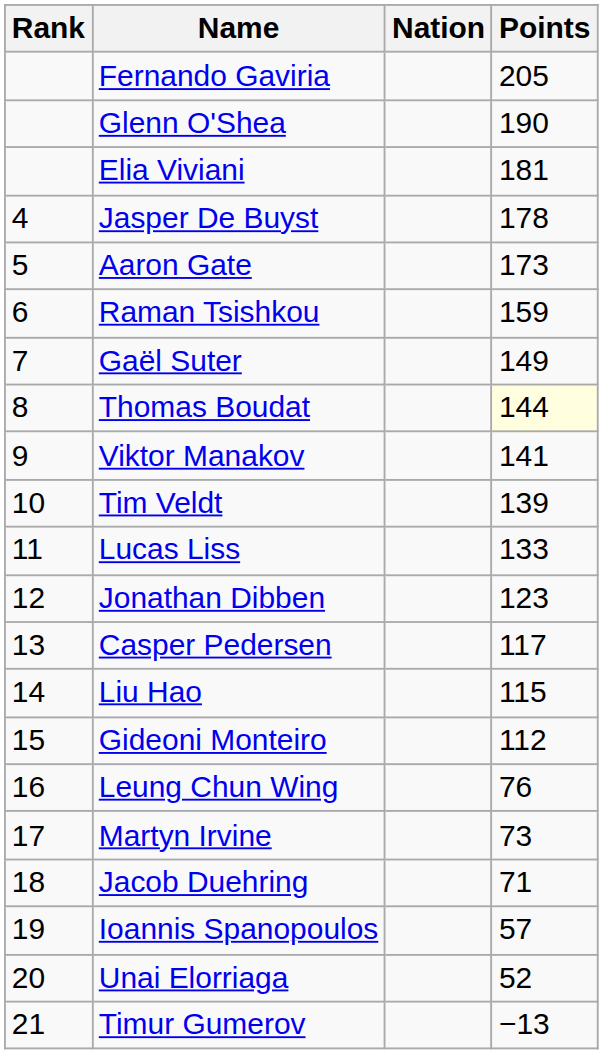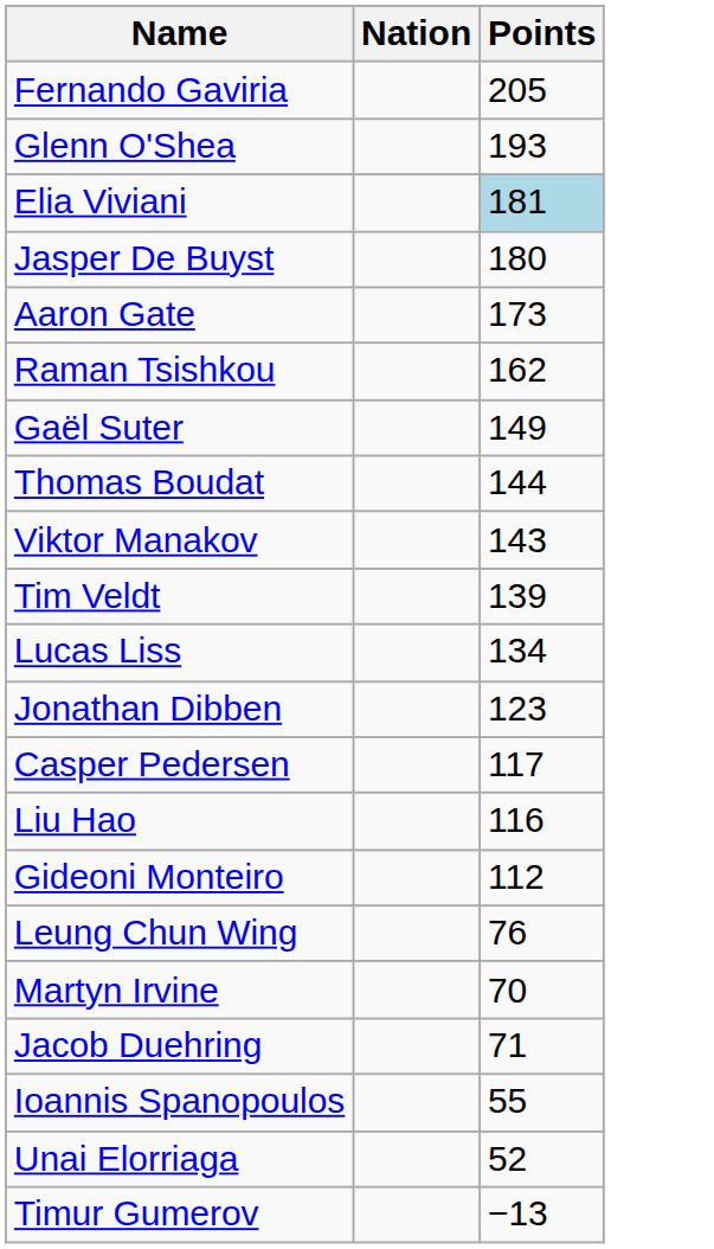 <table class="wikitable sortable" style="text-align:left">
 <tr>
-<th>Rank</th>
 <th>Name</th>
 <th>Nation</th>
 <th>Points</th>
 </tr>
 <tr>
-<td></td>
 <td><a href='#'>Fernando Gaviria</a></td>
 <td></td>
 <td>205</td>
 </tr>
 <tr>
-<td></td>
 <td><a href='#'>Glenn O'Shea</a></td>
 <td></td>
-<td>190</td>
+<td>193</td>
 </tr>
 <tr>
-<td></td>
 <td><a href='#'>Elia Viviani</a></td>
 <td></td>
-<td>181</td>
+<td style="background: lightblue;">181</td>
 </tr>
 <tr>
-<td>4</td>
 <td><a href='#'>Jasper De Buyst</a></td>
 <td></td>
-<td>178</td>
+<td>180</td>
 </tr>
 <tr>
-<td>5</td>
 <td><a href='#'>Aaron Gate</a></td>
 <td></td>
 <td>173</td>
 </tr>
 <tr>
-<td>6</td>
 <td><a href='#'>Raman Tsishkou</a></td>
 <td></td>
-<td>159</td>
+<td>162</td>
 </tr>
 <tr>
-<td>7</td>
 <td><a href='#'>Gaël Suter</a></td>
 <td></td>
 <td>149</td>
 </tr>
 <tr>
-<td>8</td>
 <td><a href='#'>Thomas Boudat</a></td>
 <td></td>
-<td style="background: lightyellow;">144</td>
+<td>144</td>
 </tr>
 <tr>
-<td>9</td>
 <td><a href='#'>Viktor Manakov</a></td>
 <td></td>
-<td>141</td>
+<td>143</td>
 </tr>
 <tr>
-<td>10</td>
 <td><a href='#'>Tim Veldt</a></td>
 <td></td>
 <td>139</td>
 </tr>
 <tr>
-<td>11</td>
 <td><a href='#'>Lucas Liss</a></td>
 <td></td>
-<td>133</td>
+<td>134</td>
 </tr>
 <tr>
-<td>12</td>
 <td><a href='#'>Jonathan Dibben</a></td>
 <td></td>
 <td>123</td>
 </tr>
 <tr>
-<td>13</td>
 <td><a href='#'>Casper Pedersen</a></td>
 <td></td>
 <td>117</td>
 </tr>
 <tr>
-<td>14</td>
 <td><a href='#'>Liu Hao</a></td>
 <td></td>
-<td>115</td>
+<td>116</td>
 </tr>
 <tr>
-<td>15</td>
 <td><a href='#'>Gideoni Monteiro</a></td>
 <td></td>
 <td>112</td>
 </tr>
 <tr>
-<td>16</td>
 <td><a href='#'>Leung Chun Wing</a></td>
 <td></td>
 <td>76</td>
 </tr>
 <tr>
-<td>17</td>
 <td><a href='#'>Martyn Irvine</a></td>
 <td></td>
-<td>73</td>
+<td>70</td>
 </tr>
 <tr>
-<td>18</td>
 <td><a href='#'>Jacob Duehring</a></td>
 <td></td>
 <td>71</td>
 </tr>
 <tr>
-<td>19</td>
 <td><a href='#'>Ioannis Spanopoulos</a></td>
 <td></td>
-<td>57</td>
+<td>55</td>
 </tr>
 <tr>
-<td>20</td>
 <td><a href='#'>Unai Elorriaga</a></td>
 <td></td>
 <td>52</td>
 </tr>
 <tr>
-<td>21</td>
 <td><a href='#'>Timur Gumerov</a></td>
 <td></td>
 <td>−13</td>
 </tr>
 </table>
